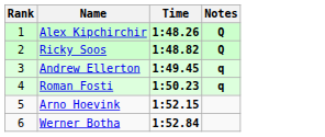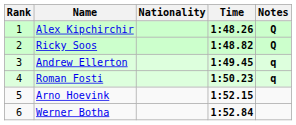 <table class="wikitable sortable" style="text-align:center">
 <tr>
 <th>Rank</th>
 <th>Name</th>
+<th>Nationality</th>
 <th>Time</th>
 <th>Notes</th>
 </tr>
 <tr bgcolor=ccffcc>
 <td>1</td>
 <td align=left><a href='#'>Alex Kipchirchir</a></td>
+<td align=left></td>
 <td><strong>1:48.26</strong></td>
 <td><strong>Q</strong></td>
 </tr>
 <tr bgcolor=ccffcc>
 <td>2</td>
 <td align=left><a href='#'>Ricky Soos</a></td>
+<td align=left></td>
 <td><strong>1:48.82</strong></td>
 <td><strong>Q</strong></td>
 </tr>
 <tr bgcolor=ddffdd>
 <td>3</td>
 <td align=left><a href='#'>Andrew Ellerton</a></td>
+<td align=left></td>
 <td><strong>1:49.45</strong></td>
 <td><strong>q</strong></td>
 </tr>
 <tr bgcolor=ddffdd>
 <td>4</td>
 <td align=left><a href='#'>Roman Fosti</a></td>
+<td align=left></td>
 <td><strong>1:50.23</strong></td>
 <td><strong>q</strong></td>
 </tr>
 <tr>
 <td>5</td>
 <td align=left><a href='#'>Arno Hoevink</a></td>
+<td align=left></td>
 <td><strong>1:52.15</strong></td>
 <td></td>
 </tr>
 <tr>
 <td>6</td>
 <td align=left><a href='#'>Werner Botha</a></td>
+<td align=left></td>
 <td><strong>1:52.84</strong></td>
 <td></td>
 </tr>
 </table>
